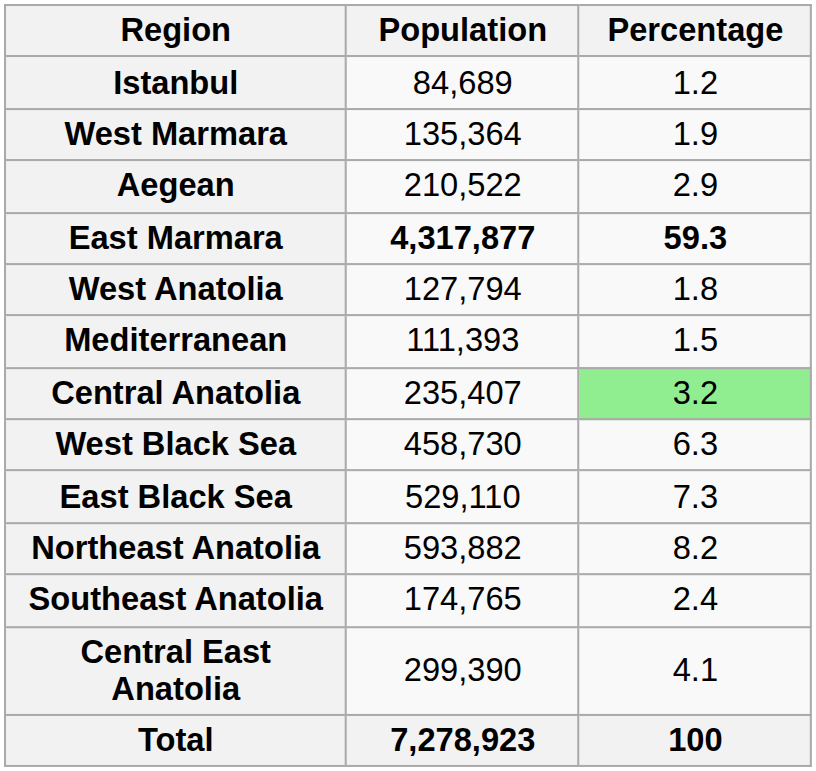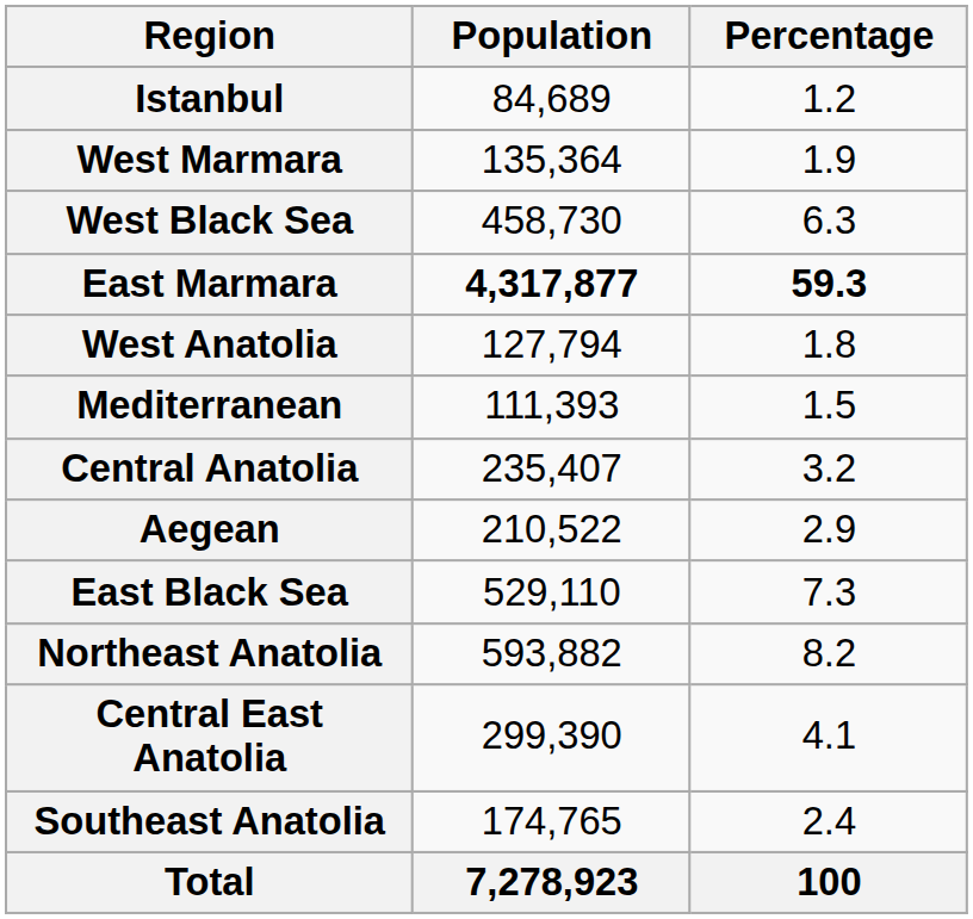 <table class="wikitable">
 <tr>
 <th style="width:120pt;">Region</th>
 <th style="width:80pt;">Population</th>
 <th style="width:80pt;">Percentage</th>
 </tr>
 <tr>
 <th style="width:120pt;">Istanbul</th>
 <td style="text-align:center;">84,689</td>
 <td style="text-align:center;">1.2</td>
 </tr>
 <tr>
 <th style="width:120pt;">West Marmara</th>
 <td style="text-align:center;">135,364</td>
 <td style="text-align:center;">1.9</td>
 </tr>
 <tr>
-<th style="width:120pt;">Aegean</th>
-<td style="text-align:center;">210,522</td>
-<td style="text-align:center;">2.9</td>
+<th style="width:120pt;">West Black Sea</th>
+<td style="text-align:center;">458,730</td>
+<td style="text-align:center;">6.3</td>
 </tr>
 <tr>
 <th style="width:120pt;">East Marmara</th>
 <td style="text-align:center;"><strong>4,317,877</strong></td>
 <td style="text-align:center;"><strong>59.3</strong></td>
 </tr>
 <tr>
 <th style="width:120pt;">West Anatolia</th>
 <td style="text-align:center;">127,794</td>
 <td style="text-align:center;">1.8</td>
 </tr>
 <tr>
 <th style="width:120pt;">Mediterranean</th>
 <td style="text-align:center;">111,393</td>
 <td style="text-align:center;">1.5</td>
 </tr>
 <tr>
 <th style="width:120pt;">Central Anatolia</th>
 <td style="text-align:center;">235,407</td>
-<td style="background: lightgreen; text-align:center;">3.2</td>
+<td style="text-align:center;">3.2</td>
 </tr>
 <tr>
-<th style="width:120pt;">West Black Sea</th>
-<td style="text-align:center;">458,730</td>
-<td style="text-align:center;">6.3</td>
+<th style="width:120pt;">Aegean</th>
+<td style="text-align:center;">210,522</td>
+<td style="text-align:center;">2.9</td>
 </tr>
 <tr>
 <th style="width:120pt;">East Black Sea</th>
 <td style="text-align:center;">529,110</td>
 <td style="text-align:center;">7.3</td>
 </tr>
 <tr>
 <th style="width:120pt;">Northeast Anatolia</th>
 <td style="text-align:center;">593,882</td>
 <td style="text-align:center;">8.2</td>
 </tr>
 <tr>
+<th style="width:120pt;">Central East Anatolia</th>
+<td style="text-align:center;">299,390</td>
+<td style="text-align:center;">4.1</td>
+</tr>
+<tr>
 <th style="width:120pt;">Southeast Anatolia</th>
 <td style="text-align:center;">174,765</td>
 <td style="text-align:center;">2.4</td>
-</tr>
-<tr>
-<th style="width:120pt;">Central East Anatolia</th>
-<td style="text-align:center;">299,390</td>
-<td style="text-align:center;">4.1</td>
 </tr>
 <tr>
 <th style="width:120pt;">Total</th>
 <th style="width:80pt;">7,278,923</th>
 <th style="text-align:center;">100</th>
 </tr>
 </table>
